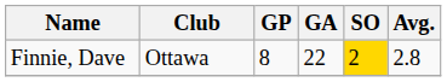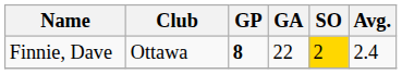 <table class="wikitable">
 <tr>
 <th width=90>Name</th>
 <th width=75>Club</th>
 <th width=25>GP</th>
 <th width=25>GA</th>
 <th width=25>SO</th>
 <th width=25>Avg.</th>
 </tr>
 <tr>
 <td>Finnie, Dave</td>
 <td>Ottawa</td>
-<td>8</td>
+<td><strong>8</strong></td>
 <td>22</td>
 <td style="background: gold;">2</td>
-<td>2.8</td>
+<td>2.4</td>
 </tr>
 <tr>
 </tr>
 </table>
